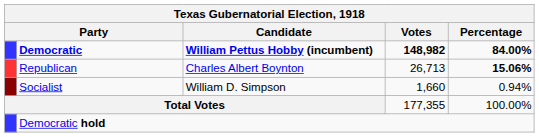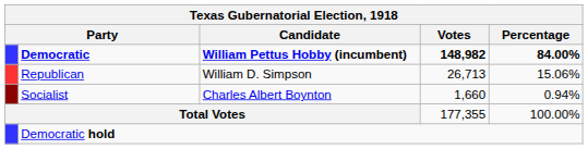 <table class="wikitable" style="font-size: 95%;">
 <tr>
 <th colspan="5">Texas Gubernatorial Election, 1918</th>
 </tr>
 <tr>
 <th colspan="2" style="width: 15em">Party</th>
 <th style="width: 17em">Candidate</th>
 <th style="width: 5em">Votes</th>
 <th style="width: 7em">Percentage</th>
 </tr>
 <tr>
 <th style="background-color:#3333FF; width: 3px"></th>
 <td style="width: 130px"><strong><a href='#'>Democratic</a></strong></td>
 <td><strong><a href='#'>William Pettus Hobby</a> (incumbent)</strong></td>
 <td align="right"><strong>148,982 </strong></td>
 <td align="right"><strong>84.00%</strong></td>
 </tr>
 <tr>
 <th style="background-color:#FF3333; width: 3px"></th>
 <td style="width: 130px"><a href='#'>Republican</a></td>
-<td><a href='#'>Charles Albert Boynton</a></td>
+<td>William D. Simpson</td>
 <td align="right">26,713</td>
-<td align="right"><strong>15.06%</strong></td>
+<td align="right">15.06%</td>
 </tr>
 <tr>
 <th style="background-color:#8B0000; width: 3px"></th>
 <td style="width: 130px"><a href='#'>Socialist</a></td>
-<td>William D. Simpson</td>
+<td><a href='#'>Charles Albert Boynton</a></td>
 <td align="right">1,660</td>
 <td align="right">0.94%</td>
 </tr>
 <tr>
 <th colspan="3" style="width: 15em">Total Votes</th>
 <td align="right">177,355</td>
 <td align="right">100.00%</td>
 </tr>
 <tr>
 <td style="background-color:#3333FF; width: 3px"></td>
 <td colspan="4"><a href='#'>Democratic</a> <strong>hold</strong></td>
 </tr>
 </table>
